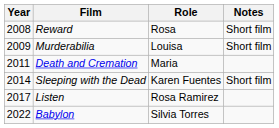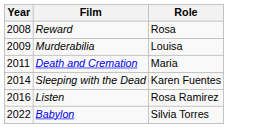 <table class="wikitable">
 <tr>
 <th>Year</th>
 <th>Film</th>
 <th>Role</th>
-<th>Notes</th>
 </tr>
 <tr>
 <td>2008</td>
 <td><em>Reward</em></td>
 <td>Rosa</td>
-<td>Short film</td>
 </tr>
 <tr>
 <td>2009</td>
 <td><em>Murderabilia</em></td>
 <td>Louisa</td>
-<td>Short film</td>
 </tr>
 <tr>
 <td>2011</td>
 <td><em><a href='#'>Death and Cremation</a></em></td>
 <td>Maria</td>
-<td></td>
 </tr>
 <tr>
 <td>2014</td>
 <td><em>Sleeping with the Dead</em></td>
 <td>Karen Fuentes</td>
-<td>Short film</td>
 </tr>
 <tr>
-<td>2017</td>
+<td>2016</td>
 <td><em>Listen</em></td>
 <td>Rosa Ramirez</td>
-<td></td>
 </tr>
 <tr>
 <td>2022</td>
 <td><em><a href='#'>Babylon</a></em></td>
 <td>Silvia Torres</td>
-<td></td>
 </tr>
 </table>
